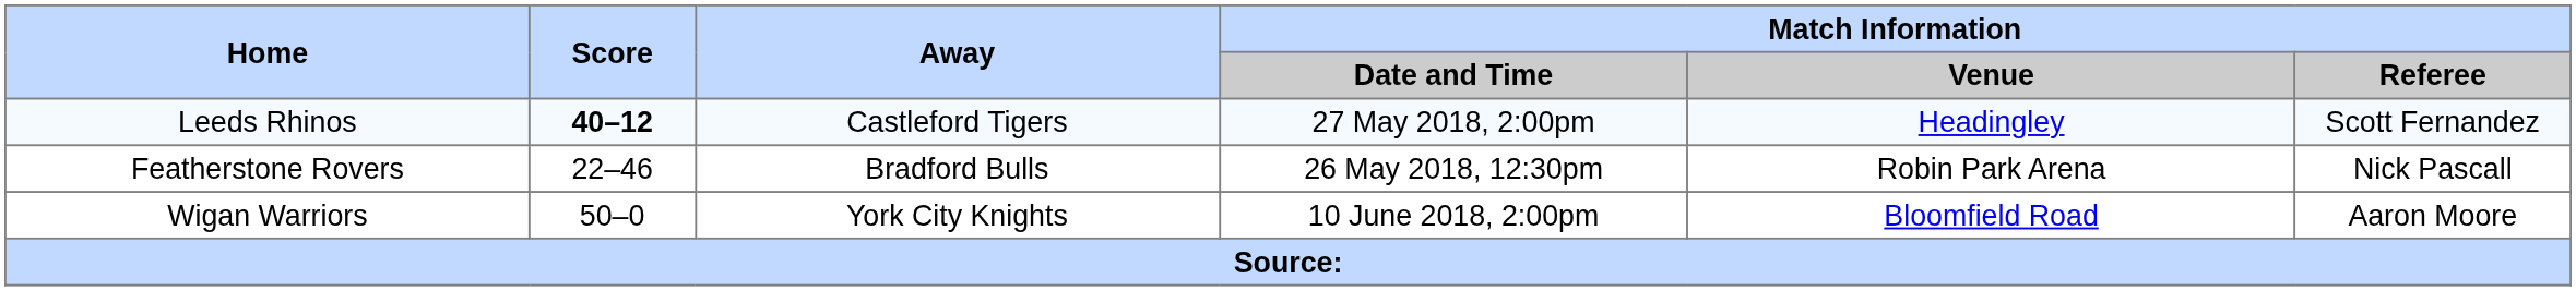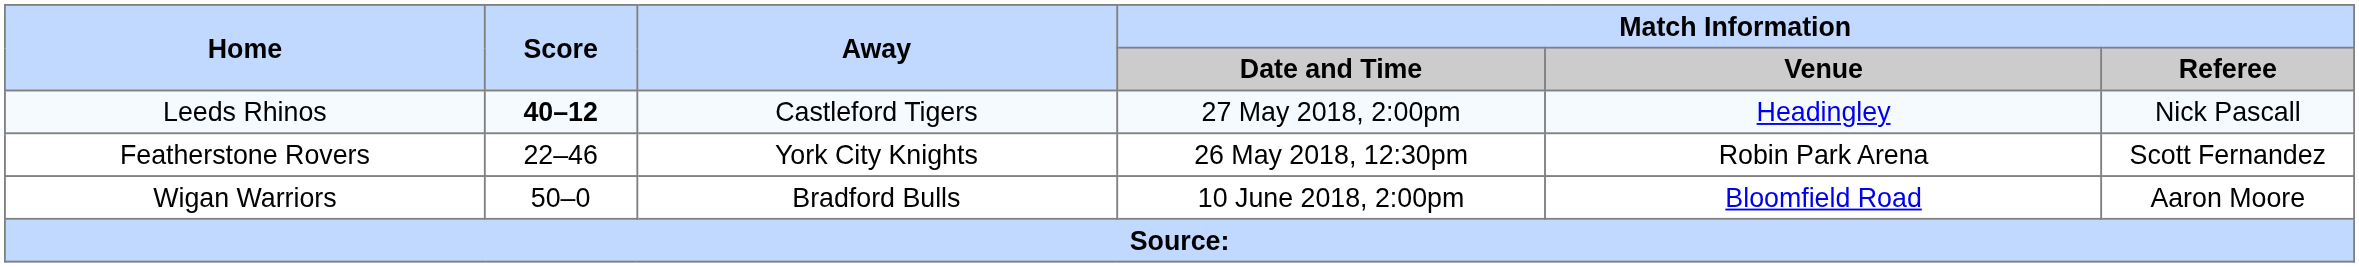 <table border=1 style="border-collapse:collapse; font-size:90%; text-align:center;" cellpadding=3 cellspacing=0 width=100%>
 <tr bgcolor=#C1D8FF>
 <th rowspan=2 width=19%>Home</th>
 <th rowspan=2 width=6%>Score</th>
 <th rowspan=2 width=19%>Away</th>
 <th colspan=3>Match Information</th>
 </tr>
 <tr bgcolor=#CCCCCC>
 <th width=17%>Date and Time</th>
 <th width=22%>Venue</th>
 <th width=10%>Referee</th>
 </tr>
 <tr bgcolor=#F5FAFF>
 <td> Leeds Rhinos</td>
 <td><strong>40–12</strong></td>
 <td> Castleford Tigers</td>
 <td>27 May 2018, 2:00pm</td>
 <td><a href='#'>Headingley</a></td>
-<td>Scott Fernandez</td>
+<td>Nick Pascall</td>
 </tr>
 <tr>
 <td> Featherstone Rovers</td>
 <td>22–46</td>
-<td> Bradford Bulls</td>
+<td> York City Knights</td>
 <td>26 May 2018, 12:30pm</td>
 <td>Robin Park Arena</td>
-<td>Nick Pascall</td>
+<td>Scott Fernandez</td>
 </tr>
 <tr>
 <td> Wigan Warriors</td>
 <td>50–0</td>
-<td> York City Knights</td>
+<td> Bradford Bulls</td>
 <td>10 June 2018, 2:00pm</td>
 <td><a href='#'>Bloomfield Road</a></td>
 <td>Aaron Moore</td>
 </tr>
 <tr style="background:#c1d8ff;">
 <th colspan=6>Source:</th>
 </tr>
 </table>
